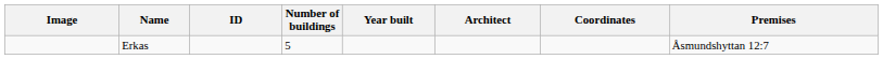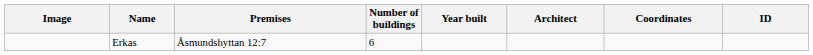 <table class="wikitable" width="95%">
 <tr>
 <th width="150">Image</th>
 <th>Name</th>
-<th width="120">ID</th>
+<th>Premises</th>
 <th width="75">Number of<br>buildings</th>
 <th width="120">Year built</th>
 <th>Architect</th>
 <th width="170">Coordinates</th>
-<th>Premises</th>
+<th width="120">ID</th>
 </tr>
 <tr>
 <td></td>
 <td>Erkas</td>
-<td></td>
-<td>5</td>
+<td>Åsmundshyttan 12:7</td>
+<td>6</td>
 <td></td>
 <td></td>
 <td></td>
-<td>Åsmundshyttan 12:7</td>
+<td></td>
 </tr>
 </table>
